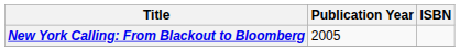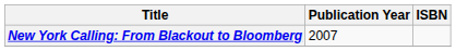 <table class="wikitable plainrowheaders sortable">
 <tr>
 <th scope="col">Title</th>
 <th scope="col">Publication Year</th>
 <th scope="col" class="unsortable">ISBN</th>
 </tr>
 <tr>
 <th scope=row><em><a href='#'>New York Calling: From Blackout to Bloomberg</a></em></th>
-<td>2005</td>
+<td>2007</td>
 <td></td>
 </tr>
 <tr>
 </tr>
 </table>
